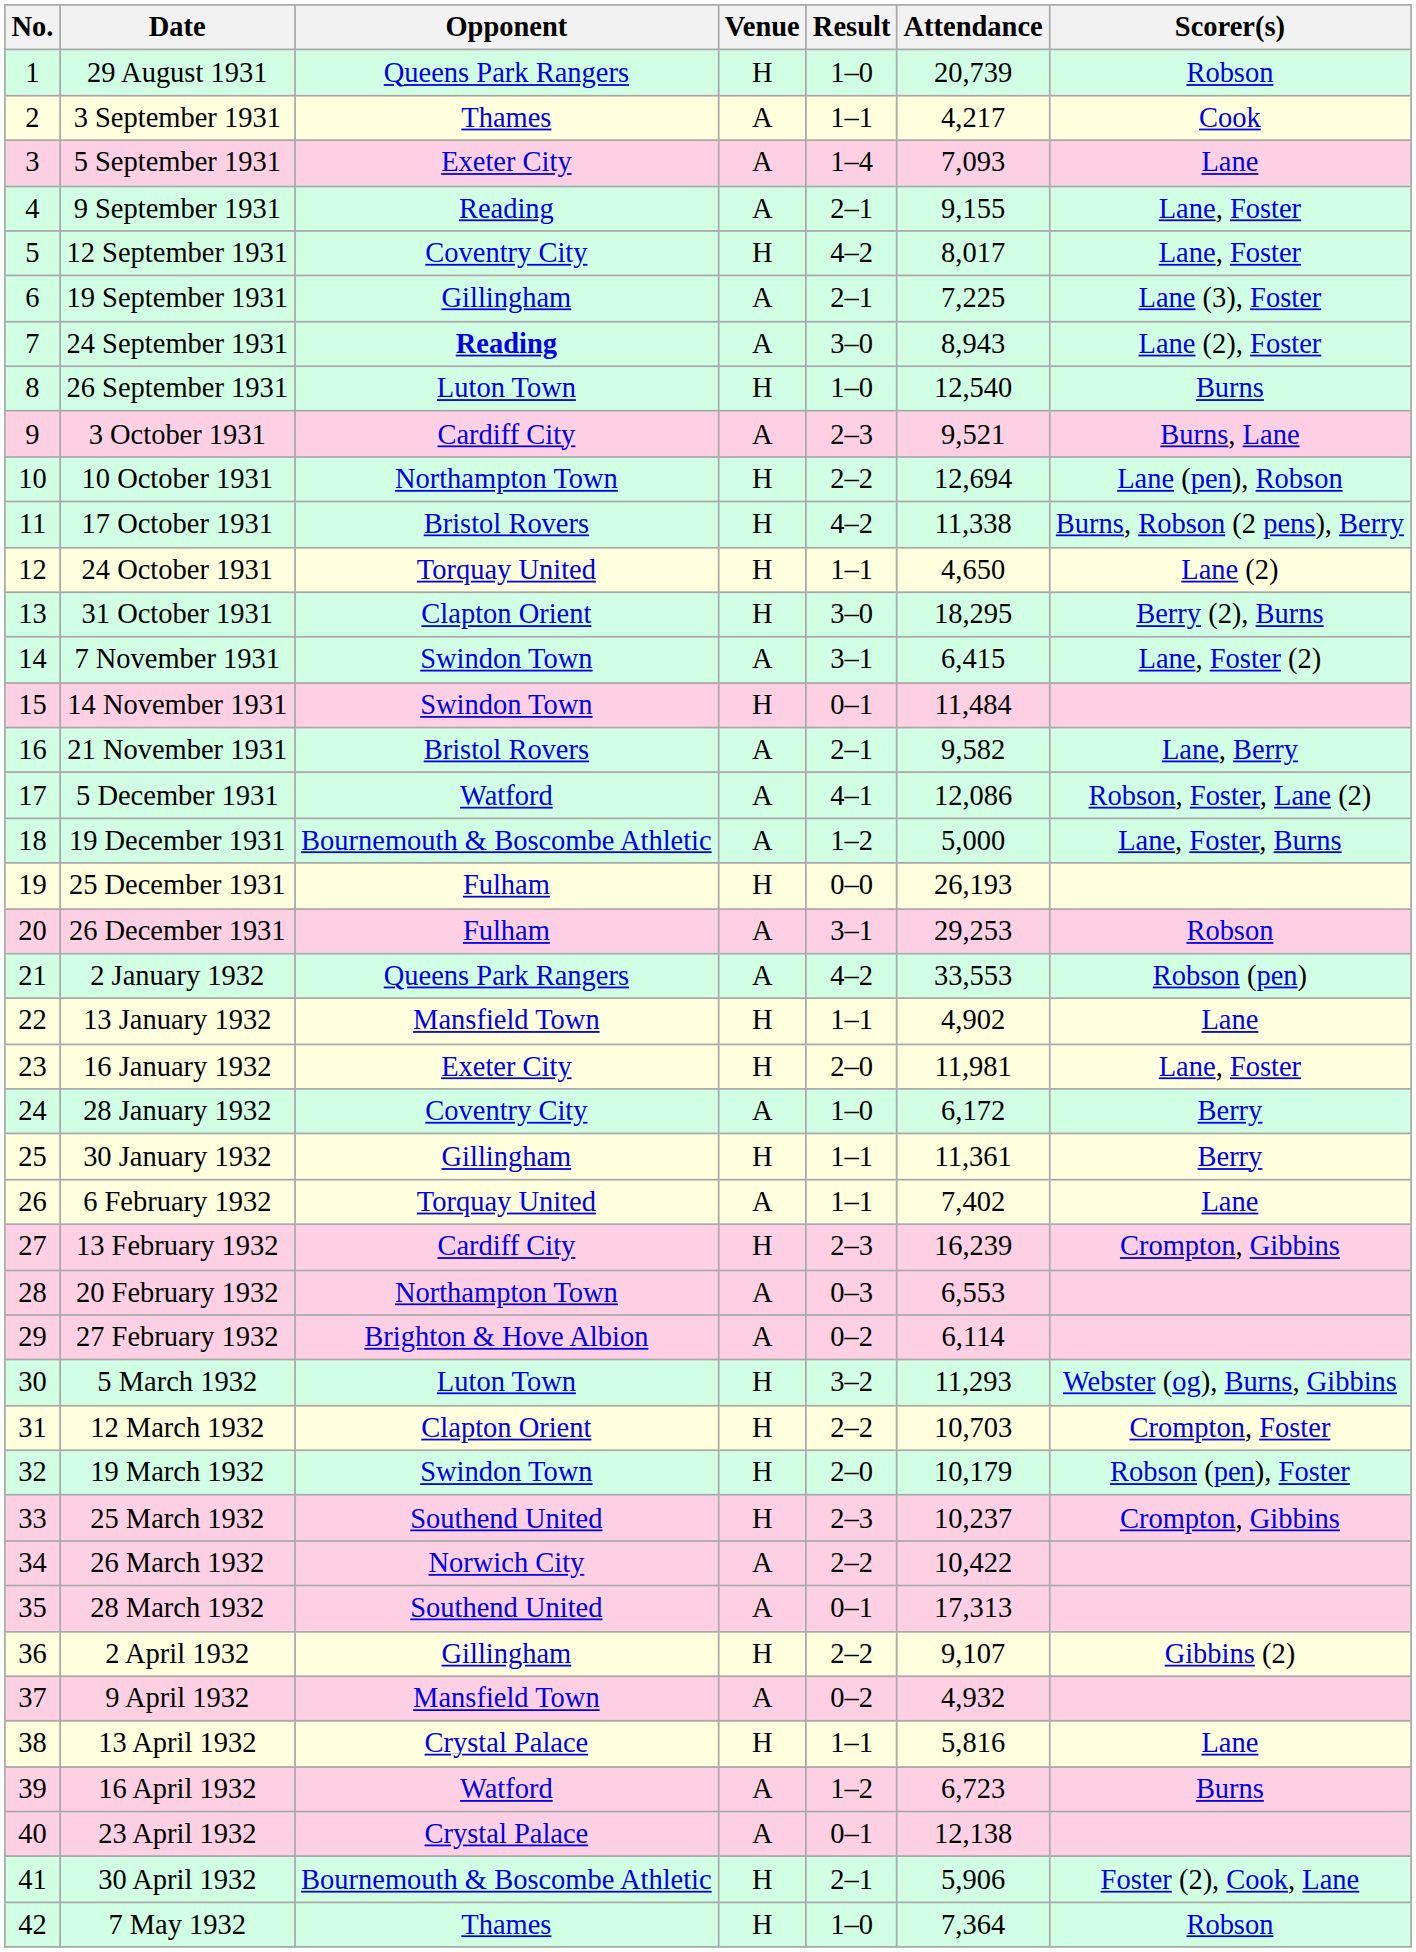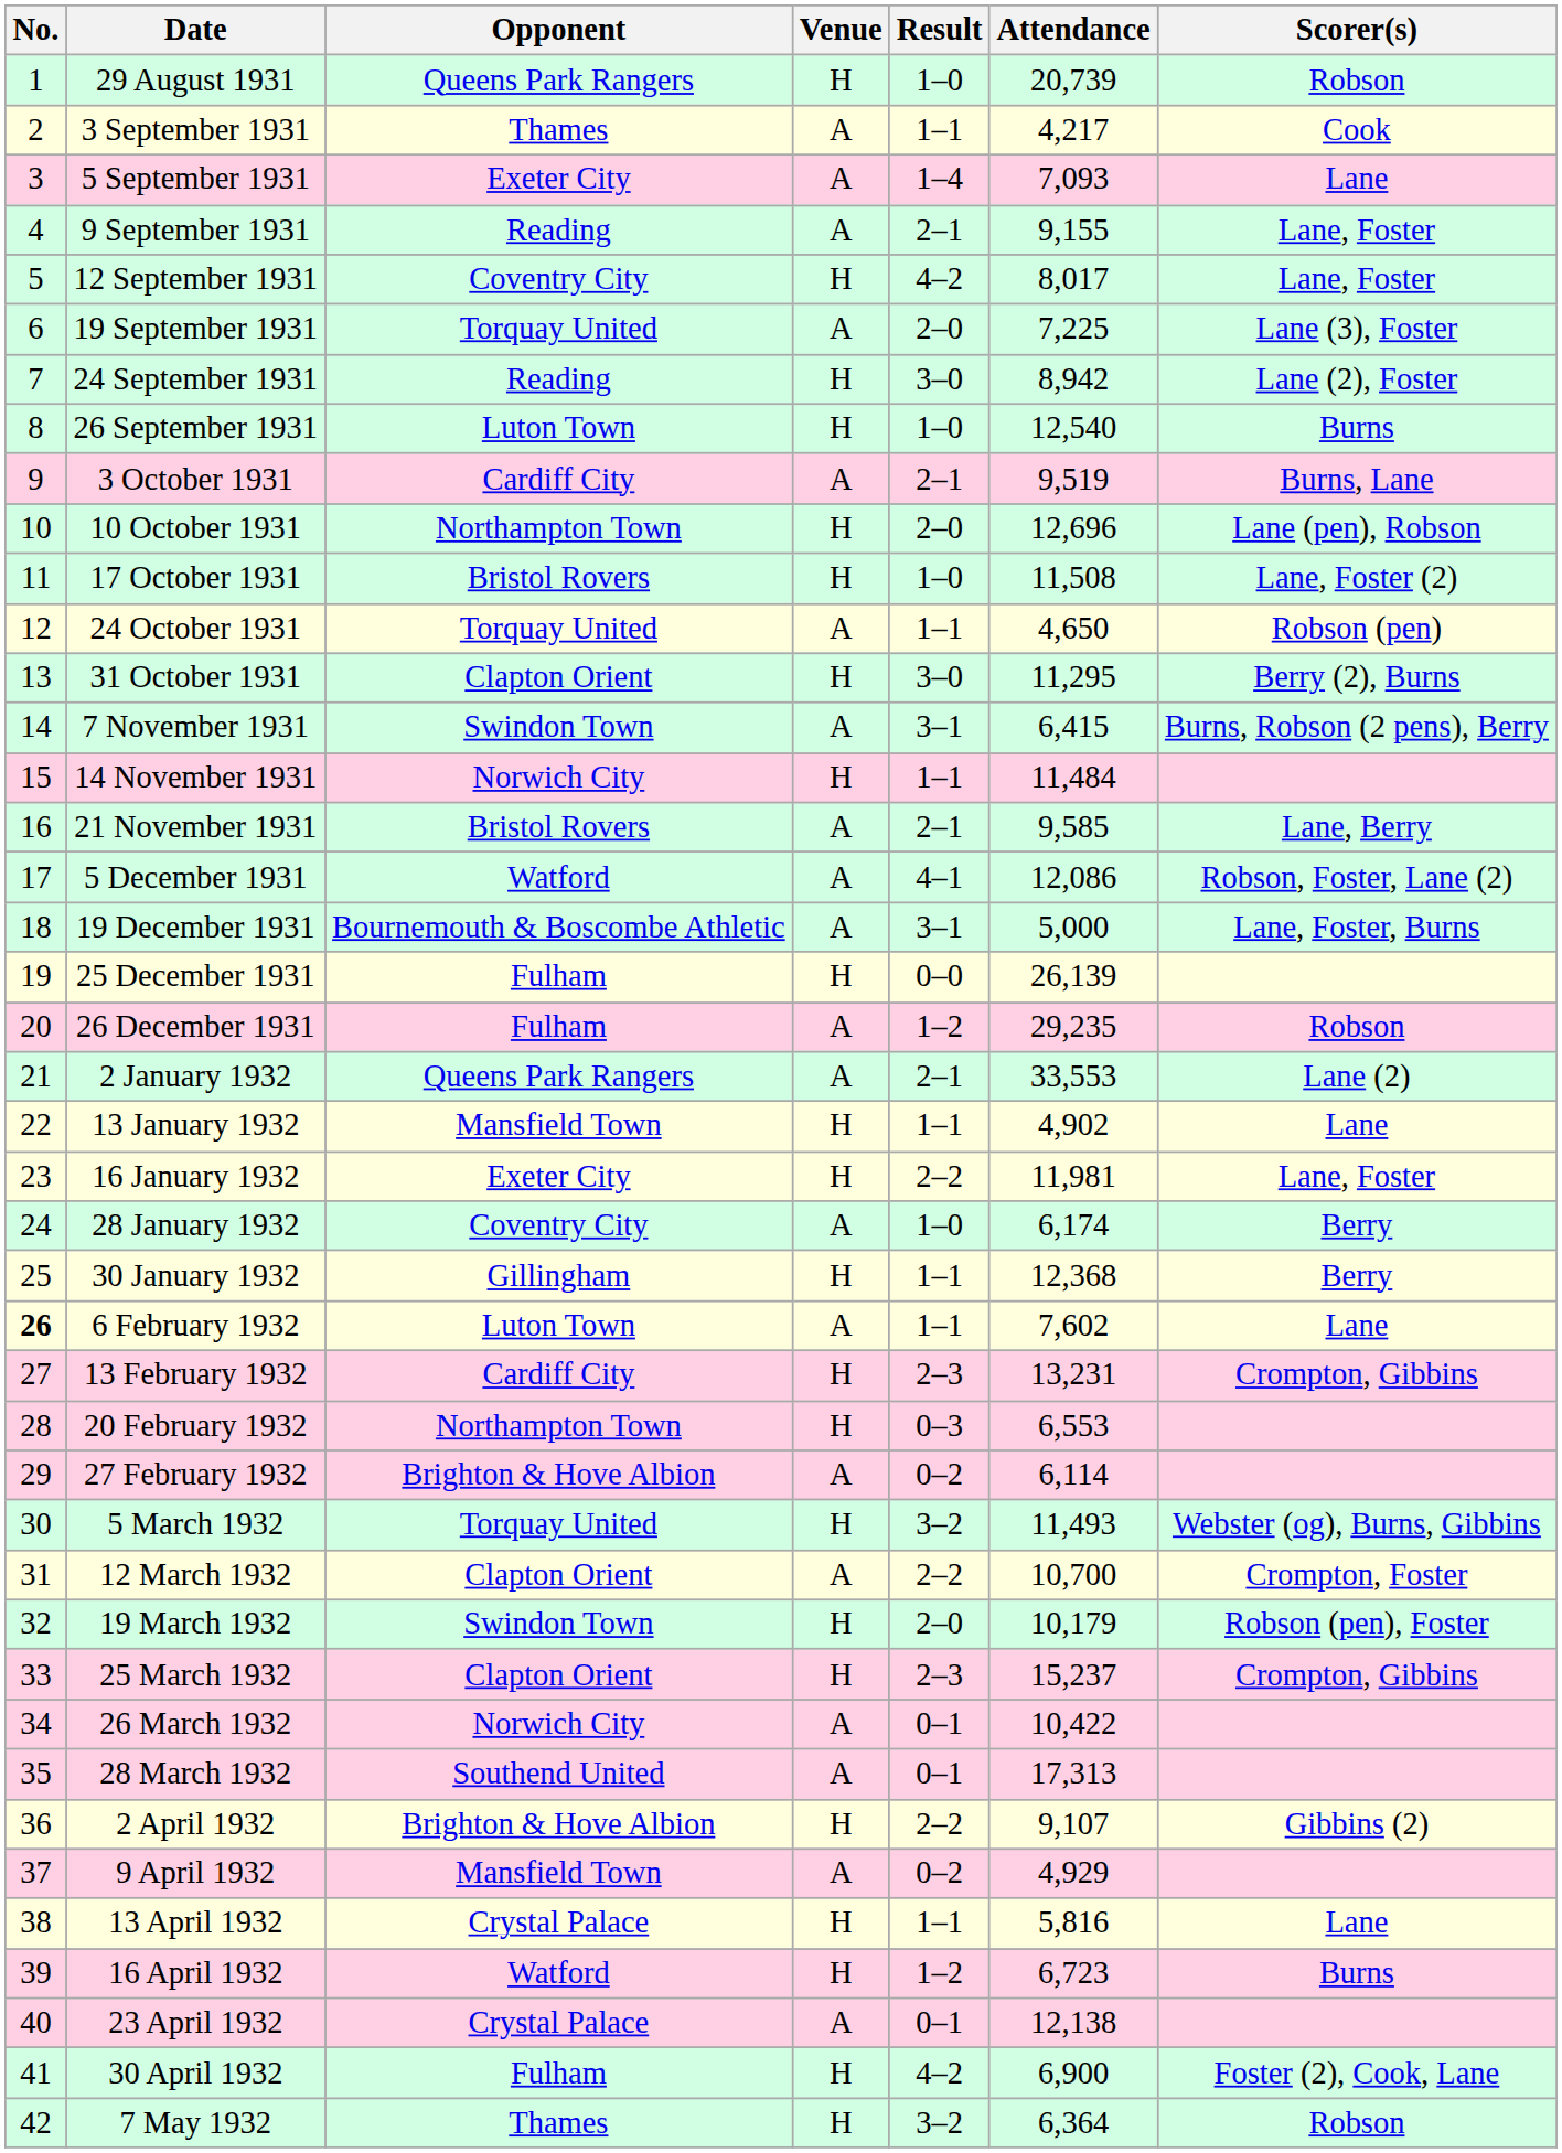 <table class="wikitable sortable" style="text-align:center;">
 <tr>
 <th>No.</th>
 <th>Date</th>
 <th>Opponent</th>
 <th>Venue</th>
 <th>Result</th>
 <th>Attendance</th>
 <th>Scorer(s)</th>
 </tr>
 <tr style="background:#d0ffe3;">
 <td>1</td>
 <td>29 August 1931</td>
 <td><a href='#'>Queens Park Rangers</a></td>
 <td>H</td>
 <td>1–0</td>
 <td>20,739</td>
 <td><a href='#'>Robson</a></td>
 </tr>
 <tr style="background:#ffd;">
 <td>2</td>
 <td>3 September 1931</td>
 <td><a href='#'>Thames</a></td>
 <td>A</td>
 <td>1–1</td>
 <td>4,217</td>
 <td><a href='#'>Cook</a></td>
 </tr>
 <tr style="background:#ffd0e3;">
 <td>3</td>
 <td>5 September 1931</td>
 <td><a href='#'>Exeter City</a></td>
 <td>A</td>
 <td>1–4</td>
 <td>7,093</td>
 <td><a href='#'>Lane</a></td>
 </tr>
 <tr style="background:#d0ffe3;">
 <td>4</td>
 <td>9 September 1931</td>
 <td><a href='#'>Reading</a></td>
 <td>A</td>
 <td>2–1</td>
 <td>9,155</td>
 <td><a href='#'>Lane</a>, <a href='#'>Foster</a></td>
 </tr>
 <tr style="background:#d0ffe3;">
 <td>5</td>
 <td>12 September 1931</td>
 <td><a href='#'>Coventry City</a></td>
 <td>H</td>
 <td>4–2</td>
 <td>8,017</td>
 <td><a href='#'>Lane</a>, <a href='#'>Foster</a></td>
 </tr>
 <tr style="background:#d0ffe3;">
 <td>6</td>
 <td>19 September 1931</td>
-<td><a href='#'>Gillingham</a></td>
+<td><a href='#'>Torquay United</a></td>
 <td>A</td>
-<td>2–1</td>
+<td>2–0</td>
 <td>7,225</td>
 <td><a href='#'>Lane</a> (3), <a href='#'>Foster</a></td>
 </tr>
 <tr style="background:#d0ffe3;">
 <td>7</td>
 <td>24 September 1931</td>
-<td><strong><a href='#'>Reading</a></strong></td>
-<td>A</td>
+<td><a href='#'>Reading</a></td>
+<td>H</td>
 <td>3–0</td>
-<td>8,943</td>
+<td>8,942</td>
 <td><a href='#'>Lane</a> (2), <a href='#'>Foster</a></td>
 </tr>
 <tr style="background:#d0ffe3;">
 <td>8</td>
 <td>26 September 1931</td>
 <td><a href='#'>Luton Town</a></td>
 <td>H</td>
 <td>1–0</td>
 <td>12,540</td>
 <td><a href='#'>Burns</a></td>
 </tr>
 <tr style="background:#ffd0e3;">
 <td>9</td>
 <td>3 October 1931</td>
 <td><a href='#'>Cardiff City</a></td>
 <td>A</td>
-<td>2–3</td>
-<td>9,521</td>
+<td>2–1</td>
+<td>9,519</td>
 <td><a href='#'>Burns</a>, <a href='#'>Lane</a></td>
 </tr>
 <tr style="background:#d0ffe3;">
 <td>10</td>
 <td>10 October 1931</td>
 <td><a href='#'>Northampton Town</a></td>
 <td>H</td>
-<td>2–2</td>
-<td>12,694</td>
+<td>2–0</td>
+<td>12,696</td>
 <td><a href='#'>Lane</a> (<a href='#'>pen</a>), <a href='#'>Robson</a></td>
 </tr>
 <tr style="background:#d0ffe3;">
 <td>11</td>
 <td>17 October 1931</td>
 <td><a href='#'>Bristol Rovers</a></td>
 <td>H</td>
-<td>4–2</td>
-<td>11,338</td>
-<td><a href='#'>Burns</a>, <a href='#'>Robson</a> (2 <a href='#'>pens</a>), <a href='#'>Berry</a></td>
+<td>1–0</td>
+<td>11,508</td>
+<td><a href='#'>Lane</a>, <a href='#'>Foster</a> (2)</td>
 </tr>
 <tr style="background:#ffd;">
 <td>12</td>
 <td>24 October 1931</td>
 <td><a href='#'>Torquay United</a></td>
-<td>H</td>
+<td>A</td>
 <td>1–1</td>
 <td>4,650</td>
-<td><a href='#'>Lane</a> (2)</td>
+<td><a href='#'>Robson</a> (<a href='#'>pen</a>)</td>
 </tr>
 <tr style="background:#d0ffe3;">
 <td>13</td>
 <td>31 October 1931</td>
 <td><a href='#'>Clapton Orient</a></td>
 <td>H</td>
 <td>3–0</td>
-<td>18,295</td>
+<td>11,295</td>
 <td><a href='#'>Berry</a> (2), <a href='#'>Burns</a></td>
 </tr>
 <tr style="background:#d0ffe3;">
 <td>14</td>
 <td>7 November 1931</td>
 <td><a href='#'>Swindon Town</a></td>
 <td>A</td>
 <td>3–1</td>
 <td>6,415</td>
-<td><a href='#'>Lane</a>, <a href='#'>Foster</a> (2)</td>
+<td><a href='#'>Burns</a>, <a href='#'>Robson</a> (2 <a href='#'>pens</a>), <a href='#'>Berry</a></td>
 </tr>
 <tr style="background:#ffd0e3;">
 <td>15</td>
 <td>14 November 1931</td>
-<td><a href='#'>Swindon Town</a></td>
+<td><a href='#'>Norwich City</a></td>
 <td>H</td>
-<td>0–1</td>
+<td>1–1</td>
 <td>11,484</td>
 <td></td>
 </tr>
 <tr style="background:#d0ffe3;">
 <td>16</td>
 <td>21 November 1931</td>
 <td><a href='#'>Bristol Rovers</a></td>
 <td>A</td>
 <td>2–1</td>
-<td>9,582</td>
+<td>9,585</td>
 <td><a href='#'>Lane</a>, <a href='#'>Berry</a></td>
 </tr>
 <tr style="background:#d0ffe3;">
 <td>17</td>
 <td>5 December 1931</td>
 <td><a href='#'>Watford</a></td>
 <td>A</td>
 <td>4–1</td>
 <td>12,086</td>
 <td><a href='#'>Robson</a>, <a href='#'>Foster</a>, <a href='#'>Lane</a> (2)</td>
 </tr>
 <tr style="background:#d0ffe3;">
 <td>18</td>
 <td>19 December 1931</td>
 <td><a href='#'>Bournemouth & Boscombe Athletic</a></td>
 <td>A</td>
-<td>1–2</td>
+<td>3–1</td>
 <td>5,000</td>
 <td><a href='#'>Lane</a>, <a href='#'>Foster</a>, <a href='#'>Burns</a></td>
 </tr>
 <tr style="background:#ffd;">
 <td>19</td>
 <td>25 December 1931</td>
 <td><a href='#'>Fulham</a></td>
 <td>H</td>
 <td>0–0</td>
-<td>26,193</td>
+<td>26,139</td>
 <td></td>
 </tr>
 <tr style="background:#ffd0e3;">
 <td>20</td>
 <td>26 December 1931</td>
 <td><a href='#'>Fulham</a></td>
 <td>A</td>
-<td>3–1</td>
-<td>29,253</td>
+<td>1–2</td>
+<td>29,235</td>
 <td><a href='#'>Robson</a></td>
 </tr>
 <tr style="background:#d0ffe3;">
 <td>21</td>
 <td>2 January 1932</td>
 <td><a href='#'>Queens Park Rangers</a></td>
 <td>A</td>
-<td>4–2</td>
+<td>2–1</td>
 <td>33,553</td>
-<td><a href='#'>Robson</a> (<a href='#'>pen</a>)</td>
+<td><a href='#'>Lane</a> (2)</td>
 </tr>
 <tr style="background:#ffd;">
 <td>22</td>
 <td>13 January 1932</td>
 <td><a href='#'>Mansfield Town</a></td>
 <td>H</td>
 <td>1–1</td>
 <td>4,902</td>
 <td><a href='#'>Lane</a></td>
 </tr>
 <tr style="background:#ffd;">
 <td>23</td>
 <td>16 January 1932</td>
 <td><a href='#'>Exeter City</a></td>
 <td>H</td>
-<td>2–0</td>
+<td>2–2</td>
 <td>11,981</td>
 <td><a href='#'>Lane</a>, <a href='#'>Foster</a></td>
 </tr>
 <tr style="background:#d0ffe3;">
 <td>24</td>
 <td>28 January 1932</td>
 <td><a href='#'>Coventry City</a></td>
 <td>A</td>
 <td>1–0</td>
-<td>6,172</td>
+<td>6,174</td>
 <td><a href='#'>Berry</a></td>
 </tr>
 <tr style="background:#ffd;">
 <td>25</td>
 <td>30 January 1932</td>
 <td><a href='#'>Gillingham</a></td>
 <td>H</td>
 <td>1–1</td>
-<td>11,361</td>
+<td>12,368</td>
 <td><a href='#'>Berry</a></td>
 </tr>
 <tr style="background:#ffd;">
-<td>26</td>
+<td><strong>26</strong></td>
 <td>6 February 1932</td>
-<td><a href='#'>Torquay United</a></td>
+<td><a href='#'>Luton Town</a></td>
 <td>A</td>
 <td>1–1</td>
-<td>7,402</td>
+<td>7,602</td>
 <td><a href='#'>Lane</a></td>
 </tr>
 <tr style="background:#ffd0e3;">
 <td>27</td>
 <td>13 February 1932</td>
 <td><a href='#'>Cardiff City</a></td>
 <td>H</td>
 <td>2–3</td>
-<td>16,239</td>
+<td>13,231</td>
 <td><a href='#'>Crompton</a>, <a href='#'>Gibbins</a></td>
 </tr>
 <tr style="background:#ffd0e3;">
 <td>28</td>
 <td>20 February 1932</td>
 <td><a href='#'>Northampton Town</a></td>
-<td>A</td>
+<td>H</td>
 <td>0–3</td>
 <td>6,553</td>
 <td></td>
 </tr>
 <tr style="background:#ffd0e3;">
 <td>29</td>
 <td>27 February 1932</td>
 <td><a href='#'>Brighton & Hove Albion</a></td>
 <td>A</td>
 <td>0–2</td>
 <td>6,114</td>
 <td></td>
 </tr>
 <tr style="background:#d0ffe3;">
 <td>30</td>
 <td>5 March 1932</td>
-<td><a href='#'>Luton Town</a></td>
+<td><a href='#'>Torquay United</a></td>
 <td>H</td>
 <td>3–2</td>
-<td>11,293</td>
+<td>11,493</td>
 <td><a href='#'>Webster</a> (<a href='#'>og</a>), <a href='#'>Burns</a>, <a href='#'>Gibbins</a></td>
 </tr>
 <tr style="background:#ffd;">
 <td>31</td>
 <td>12 March 1932</td>
 <td><a href='#'>Clapton Orient</a></td>
-<td>H</td>
+<td>A</td>
 <td>2–2</td>
-<td>10,703</td>
+<td>10,700</td>
 <td><a href='#'>Crompton</a>, <a href='#'>Foster</a></td>
 </tr>
 <tr style="background:#d0ffe3;">
 <td>32</td>
 <td>19 March 1932</td>
 <td><a href='#'>Swindon Town</a></td>
 <td>H</td>
 <td>2–0</td>
 <td>10,179</td>
 <td><a href='#'>Robson</a> (<a href='#'>pen</a>), <a href='#'>Foster</a></td>
 </tr>
 <tr style="background:#ffd0e3;">
 <td>33</td>
 <td>25 March 1932</td>
-<td><a href='#'>Southend United</a></td>
+<td><a href='#'>Clapton Orient</a></td>
 <td>H</td>
 <td>2–3</td>
-<td>10,237</td>
+<td>15,237</td>
 <td><a href='#'>Crompton</a>, <a href='#'>Gibbins</a></td>
 </tr>
 <tr style="background:#ffd0e3;">
 <td>34</td>
 <td>26 March 1932</td>
 <td><a href='#'>Norwich City</a></td>
 <td>A</td>
-<td>2–2</td>
+<td>0–1</td>
 <td>10,422</td>
 <td></td>
 </tr>
 <tr style="background:#ffd0e3;">
 <td>35</td>
 <td>28 March 1932</td>
 <td><a href='#'>Southend United</a></td>
 <td>A</td>
 <td>0–1</td>
 <td>17,313</td>
 <td></td>
 </tr>
 <tr style="background:#ffd;">
 <td>36</td>
 <td>2 April 1932</td>
-<td><a href='#'>Gillingham</a></td>
+<td><a href='#'>Brighton & Hove Albion</a></td>
 <td>H</td>
 <td>2–2</td>
 <td>9,107</td>
 <td><a href='#'>Gibbins</a> (2)</td>
 </tr>
 <tr style="background:#ffd0e3;">
 <td>37</td>
 <td>9 April 1932</td>
 <td><a href='#'>Mansfield Town</a></td>
 <td>A</td>
 <td>0–2</td>
-<td>4,932</td>
+<td>4,929</td>
 <td></td>
 </tr>
 <tr style="background:#ffd;">
 <td>38</td>
 <td>13 April 1932</td>
 <td><a href='#'>Crystal Palace</a></td>
 <td>H</td>
 <td>1–1</td>
 <td>5,816</td>
 <td><a href='#'>Lane</a></td>
 </tr>
 <tr style="background:#ffd0e3;">
 <td>39</td>
 <td>16 April 1932</td>
 <td><a href='#'>Watford</a></td>
-<td>A</td>
+<td>H</td>
 <td>1–2</td>
 <td>6,723</td>
 <td><a href='#'>Burns</a></td>
 </tr>
 <tr style="background:#ffd0e3;">
 <td>40</td>
 <td>23 April 1932</td>
 <td><a href='#'>Crystal Palace</a></td>
 <td>A</td>
 <td>0–1</td>
 <td>12,138</td>
 <td></td>
 </tr>
 <tr style="background:#d0ffe3;">
 <td>41</td>
 <td>30 April 1932</td>
-<td><a href='#'>Bournemouth & Boscombe Athletic</a></td>
+<td><a href='#'>Fulham</a></td>
 <td>H</td>
-<td>2–1</td>
-<td>5,906</td>
+<td>4–2</td>
+<td>6,900</td>
 <td><a href='#'>Foster</a> (2), <a href='#'>Cook</a>, <a href='#'>Lane</a></td>
 </tr>
 <tr style="background:#d0ffe3;">
 <td>42</td>
 <td>7 May 1932</td>
 <td><a href='#'>Thames</a></td>
 <td>H</td>
-<td>1–0</td>
-<td>7,364</td>
+<td>3–2</td>
+<td>6,364</td>
 <td><a href='#'>Robson</a></td>
 </tr>
 </table>
